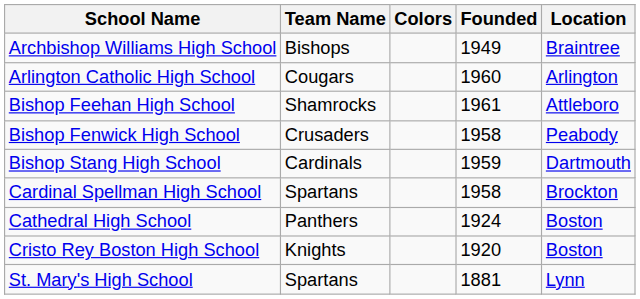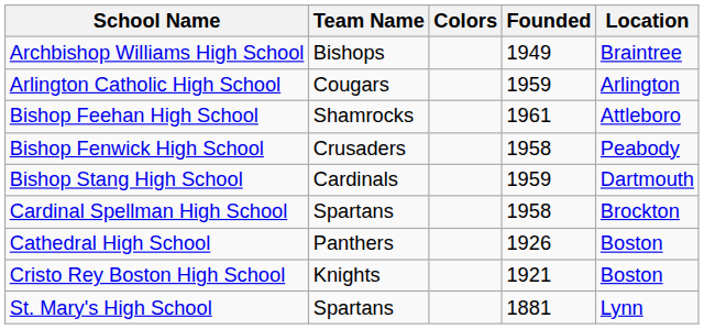 <table class="wikitable">
 <tr>
 <th>School Name</th>
 <th>Team Name</th>
 <th>Colors</th>
 <th>Founded</th>
 <th>Location</th>
 </tr>
 <tr>
 <td><a href='#'>Archbishop Williams High School</a></td>
 <td>Bishops</td>
 <td></td>
 <td>1949</td>
 <td><a href='#'>Braintree</a></td>
 </tr>
 <tr>
 <td><a href='#'>Arlington Catholic High School</a></td>
 <td>Cougars</td>
 <td></td>
-<td>1960</td>
+<td>1959</td>
 <td><a href='#'>Arlington</a></td>
 </tr>
 <tr>
 <td><a href='#'>Bishop Feehan High School</a></td>
 <td>Shamrocks</td>
 <td></td>
 <td>1961</td>
 <td><a href='#'>Attleboro</a></td>
 </tr>
 <tr>
 <td><a href='#'>Bishop Fenwick High School</a></td>
 <td>Crusaders</td>
 <td></td>
 <td>1958</td>
 <td><a href='#'>Peabody</a></td>
 </tr>
 <tr>
 <td><a href='#'>Bishop Stang High School</a></td>
 <td>Cardinals</td>
 <td></td>
 <td>1959</td>
 <td><a href='#'>Dartmouth</a></td>
 </tr>
 <tr>
 <td><a href='#'>Cardinal Spellman High School</a></td>
 <td>Spartans</td>
 <td></td>
 <td>1958</td>
 <td><a href='#'>Brockton</a></td>
 </tr>
 <tr>
 <td><a href='#'>Cathedral High School</a></td>
 <td>Panthers</td>
 <td></td>
-<td>1924</td>
+<td>1926</td>
 <td><a href='#'>Boston</a></td>
 </tr>
 <tr>
 <td><a href='#'>Cristo Rey Boston High School</a></td>
 <td>Knights</td>
 <td></td>
-<td>1920</td>
+<td>1921</td>
 <td><a href='#'>Boston</a></td>
 </tr>
 <tr>
 <td><a href='#'>St. Mary's High School</a></td>
 <td>Spartans</td>
 <td></td>
 <td>1881</td>
 <td><a href='#'>Lynn</a></td>
 </tr>
 </table>
